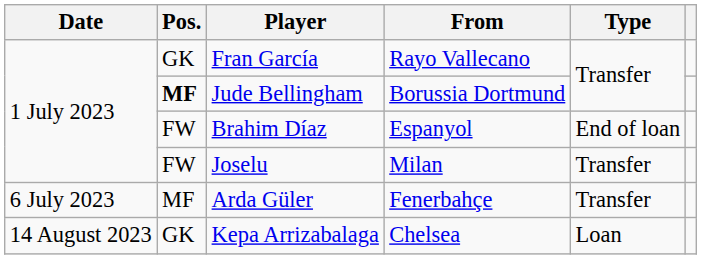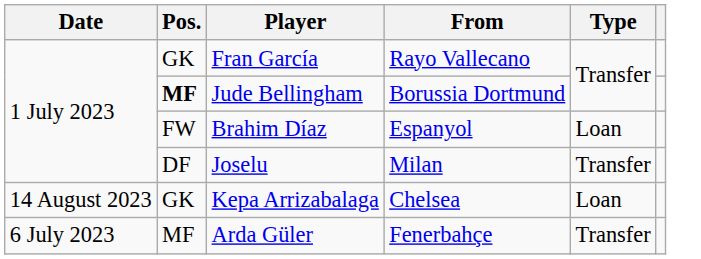 <table class="wikitable">
 <tr>
 <th>Date</th>
 <th>Pos.</th>
 <th>Player</th>
 <th>From</th>
 <th>Type</th>
 <th></th>
 </tr>
 <tr>
 <td rowspan="4">1 July 2023</td>
 <td>GK</td>
 <td> <a href='#'>Fran García</a></td>
 <td><a href='#'>Rayo Vallecano</a></td>
 <td rowspan=2>Transfer</td>
 <td align="center"></td>
 </tr>
 <tr>
 <td><strong>MF</strong></td>
 <td> <a href='#'>Jude Bellingham</a></td>
 <td> <a href='#'>Borussia Dortmund</a></td>
 <td align="center"></td>
 </tr>
 <tr>
 <td>FW</td>
 <td> <a href='#'>Brahim Díaz</a></td>
 <td><a href='#'>Espanyol</a></td>
-<td>End of loan</td>
+<td>Loan</td>
 <td align="center"></td>
 </tr>
 <tr>
-<td>FW</td>
+<td>DF</td>
 <td> <a href='#'>Joselu</a></td>
 <td> <a href='#'>Milan</a></td>
-<td>Transfer</td>
-<td align="center"></td>
-</tr>
-<tr>
-<td>6 July 2023</td>
-<td>MF</td>
-<td> <a href='#'>Arda Güler</a></td>
-<td> <a href='#'>Fenerbahçe</a></td>
 <td>Transfer</td>
 <td align="center"></td>
 </tr>
 <tr>
 <td>14 August 2023</td>
 <td>GK</td>
 <td> <a href='#'>Kepa Arrizabalaga</a></td>
 <td> <a href='#'>Chelsea</a></td>
 <td>Loan</td>
 <td align="center"></td>
 </tr>
+<tr>
+<td>6 July 2023</td>
+<td>MF</td>
+<td> <a href='#'>Arda Güler</a></td>
+<td> <a href='#'>Fenerbahçe</a></td>
+<td>Transfer</td>
+<td align="center"></td>
+</tr>
 </table>
